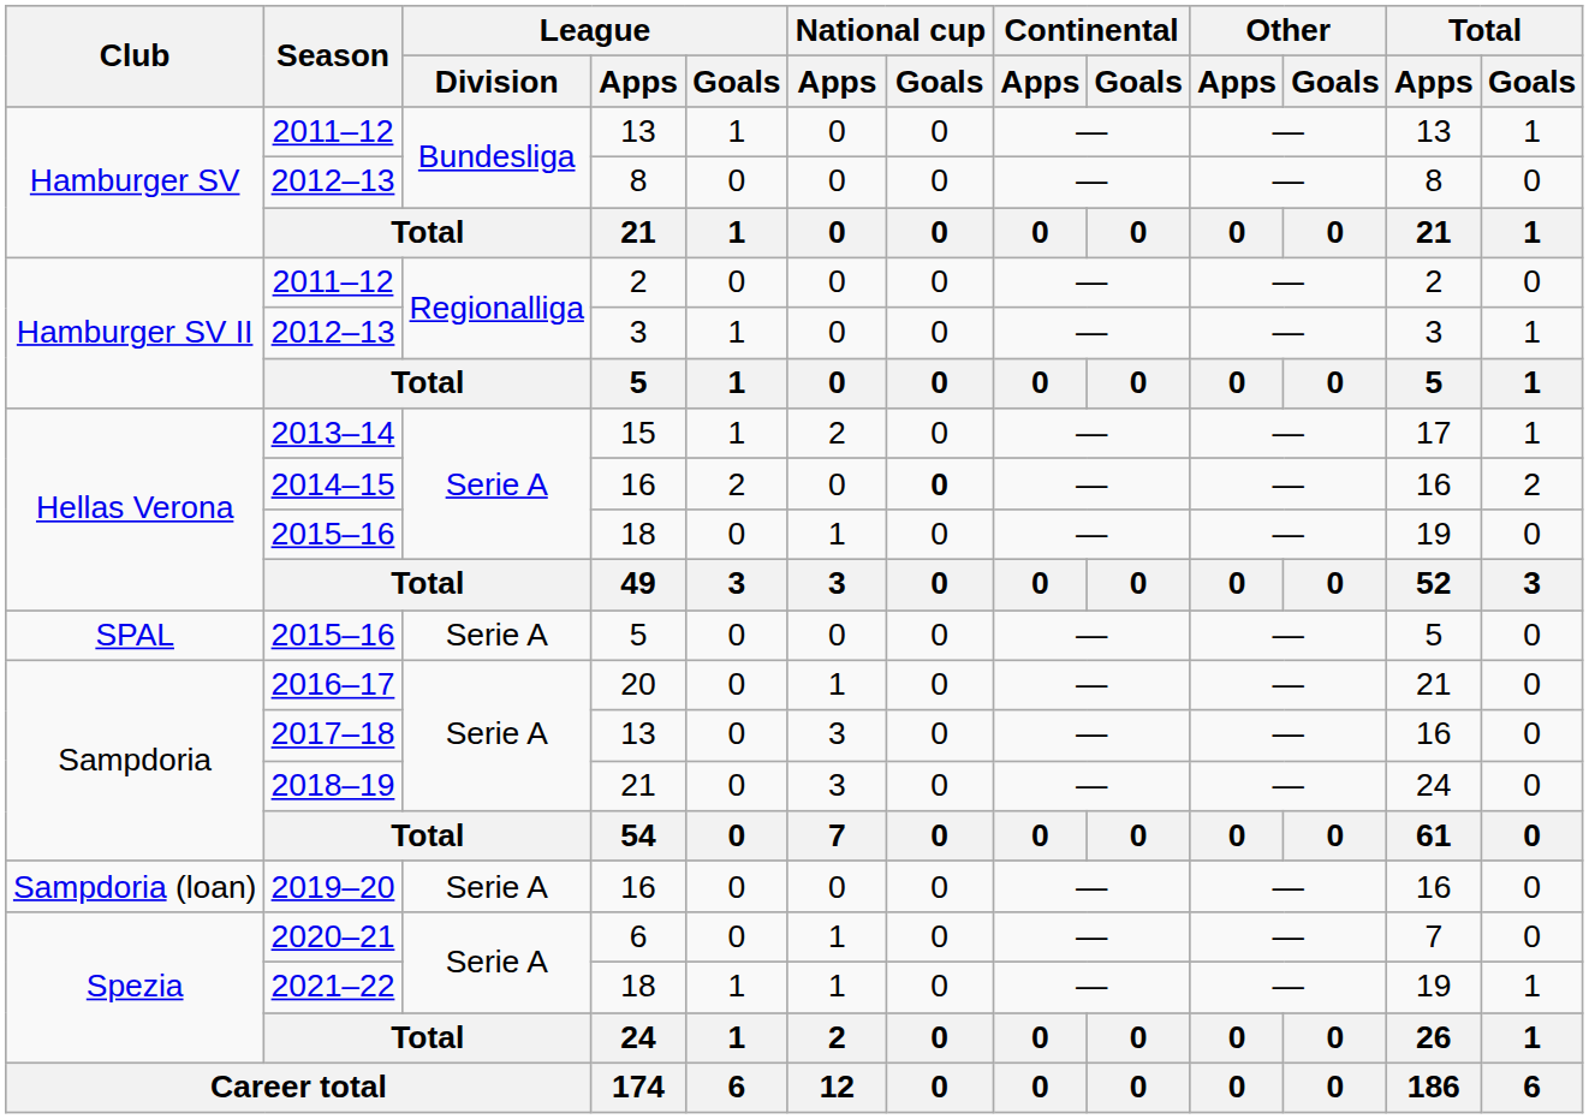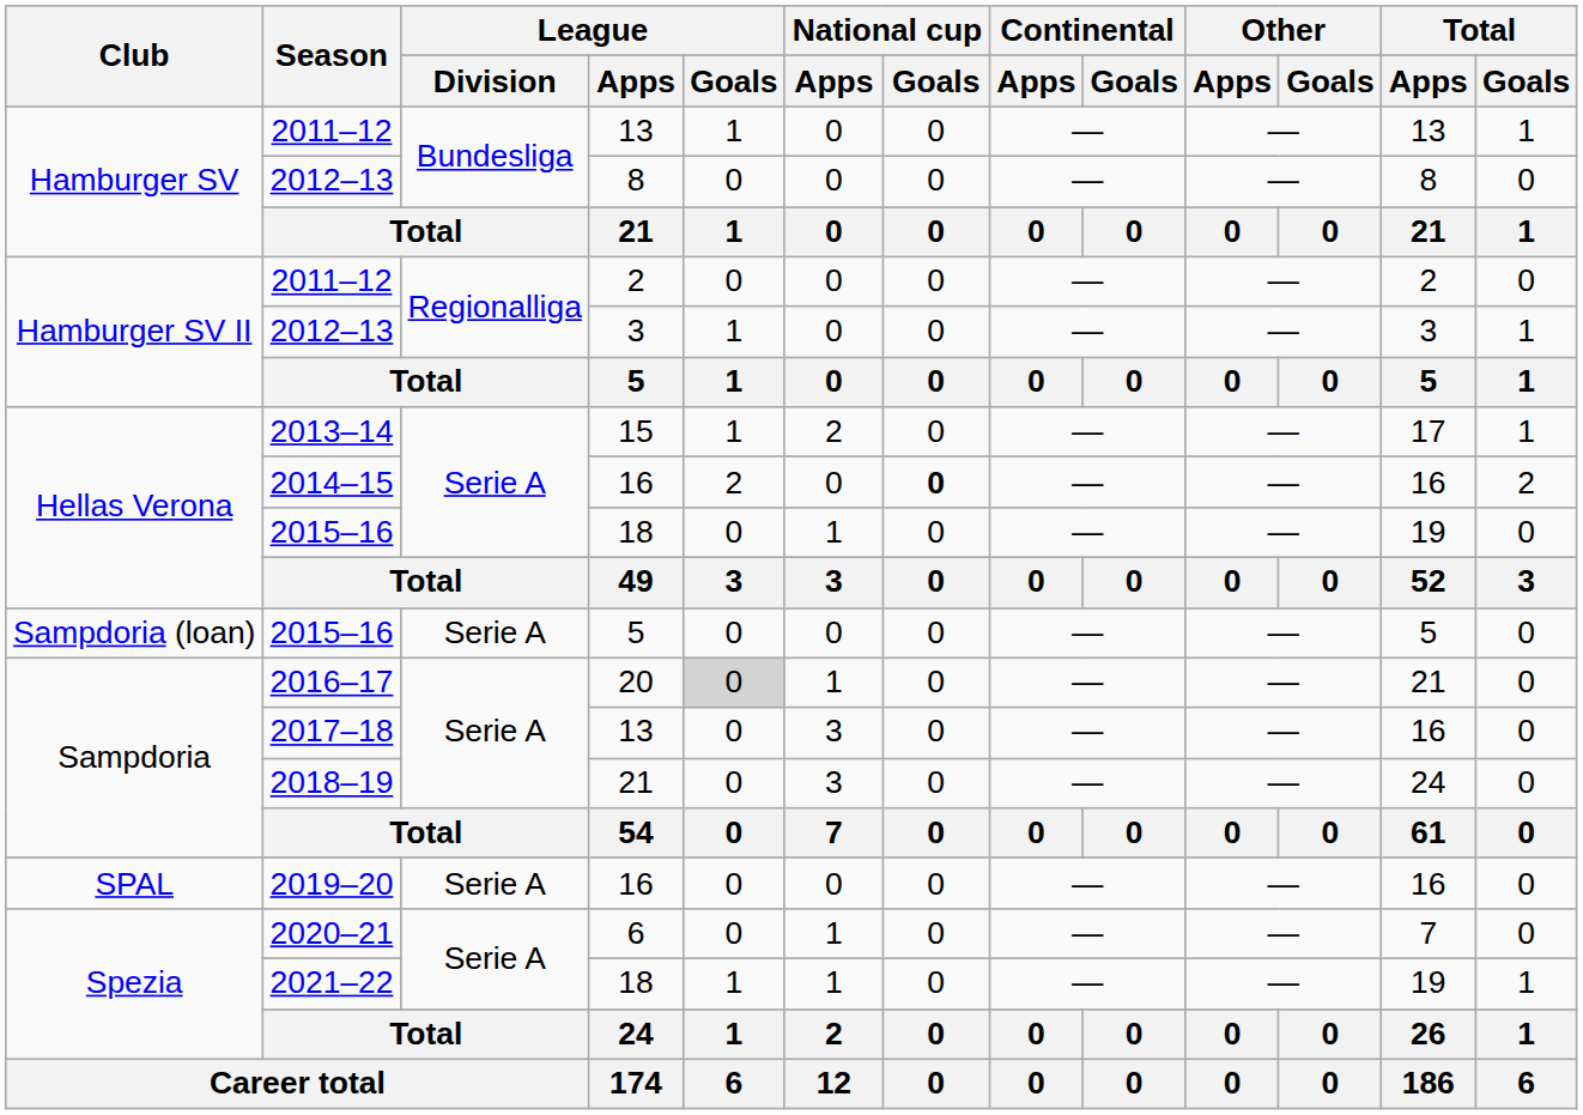 <table class="wikitable" style="text-align:center">
 <tr>
 <th rowspan="2">Club</th>
 <th rowspan="2">Season</th>
 <th colspan="3">League</th>
 <th colspan="2">National cup</th>
 <th colspan="2">Continental</th>
 <th colspan="2">Other</th>
 <th colspan="2">Total</th>
 </tr>
 <tr>
 <th>Division</th>
 <th>Apps</th>
 <th>Goals</th>
 <th>Apps</th>
 <th>Goals</th>
 <th>Apps</th>
 <th>Goals</th>
 <th>Apps</th>
 <th>Goals</th>
 <th>Apps</th>
 <th>Goals</th>
 </tr>
 <tr>
 <td rowspan="3"><a href='#'>Hamburger SV</a></td>
 <td><a href='#'>2011–12</a></td>
 <td rowspan="2"><a href='#'>Bundesliga</a></td>
 <td>13</td>
 <td>1</td>
 <td>0</td>
 <td>0</td>
 <td colspan="2">—</td>
 <td colspan="2">—</td>
 <td>13</td>
 <td>1</td>
 </tr>
 <tr>
 <td><a href='#'>2012–13</a></td>
 <td>8</td>
 <td>0</td>
 <td>0</td>
 <td>0</td>
 <td colspan="2">—</td>
 <td colspan="2">—</td>
 <td>8</td>
 <td>0</td>
 </tr>
 <tr>
 <th colspan="2">Total</th>
 <th>21</th>
 <th>1</th>
 <th>0</th>
 <th>0</th>
 <th>0</th>
 <th>0</th>
 <th>0</th>
 <th>0</th>
 <th>21</th>
 <th>1</th>
 </tr>
 <tr>
 <td rowspan="3"><a href='#'>Hamburger SV II</a></td>
 <td><a href='#'>2011–12</a></td>
 <td rowspan="2"><a href='#'>Regionalliga</a></td>
 <td>2</td>
 <td>0</td>
 <td>0</td>
 <td>0</td>
 <td colspan="2">—</td>
 <td colspan="2">—</td>
 <td>2</td>
 <td>0</td>
 </tr>
 <tr>
 <td><a href='#'>2012–13</a></td>
 <td>3</td>
 <td>1</td>
 <td>0</td>
 <td>0</td>
 <td colspan="2">—</td>
 <td colspan="2">—</td>
 <td>3</td>
 <td>1</td>
 </tr>
 <tr>
 <th colspan="2">Total</th>
 <th>5</th>
 <th>1</th>
 <th>0</th>
 <th>0</th>
 <th>0</th>
 <th>0</th>
 <th>0</th>
 <th>0</th>
 <th>5</th>
 <th>1</th>
 </tr>
 <tr>
 <td rowspan="4"><a href='#'>Hellas Verona</a></td>
 <td><a href='#'>2013–14</a></td>
 <td rowspan="3"><a href='#'>Serie A</a></td>
 <td>15</td>
 <td>1</td>
 <td>2</td>
 <td>0</td>
 <td colspan="2">—</td>
 <td colspan="2">—</td>
 <td>17</td>
 <td>1</td>
 </tr>
 <tr>
 <td><a href='#'>2014–15</a></td>
 <td>16</td>
 <td>2</td>
 <td>0</td>
 <td><strong>0</strong></td>
 <td colspan="2">—</td>
 <td colspan="2">—</td>
 <td>16</td>
 <td>2</td>
 </tr>
 <tr>
 <td><a href='#'>2015–16</a></td>
 <td>18</td>
 <td>0</td>
 <td>1</td>
 <td>0</td>
 <td colspan="2">—</td>
 <td colspan="2">—</td>
 <td>19</td>
 <td>0</td>
 </tr>
 <tr>
 <th colspan="2">Total</th>
 <th>49</th>
 <th>3</th>
 <th>3</th>
 <th>0</th>
 <th>0</th>
 <th>0</th>
 <th>0</th>
 <th>0</th>
 <th>52</th>
 <th>3</th>
 </tr>
 <tr>
-<td><a href='#'>SPAL</a></td>
+<td><a href='#'>Sampdoria</a> (loan)</td>
 <td><a href='#'>2015–16</a></td>
 <td>Serie A</td>
 <td>5</td>
 <td>0</td>
 <td>0</td>
 <td>0</td>
 <td colspan="2">—</td>
 <td colspan="2">—</td>
 <td>5</td>
 <td>0</td>
 </tr>
 <tr>
 <td rowspan="4">Sampdoria</td>
 <td><a href='#'>2016–17</a></td>
 <td rowspan="3">Serie A</td>
 <td>20</td>
-<td>0</td>
+<td style="background: lightgrey;">0</td>
 <td>1</td>
 <td>0</td>
 <td colspan="2">—</td>
 <td colspan="2">—</td>
 <td>21</td>
 <td>0</td>
 </tr>
 <tr>
 <td><a href='#'>2017–18</a></td>
 <td>13</td>
 <td>0</td>
 <td>3</td>
 <td>0</td>
 <td colspan="2">—</td>
 <td colspan="2">—</td>
 <td>16</td>
 <td>0</td>
 </tr>
 <tr>
 <td><a href='#'>2018–19</a></td>
 <td>21</td>
 <td>0</td>
 <td>3</td>
 <td>0</td>
 <td colspan="2">—</td>
 <td colspan="2">—</td>
 <td>24</td>
 <td>0</td>
 </tr>
 <tr>
 <th colspan="2">Total</th>
 <th>54</th>
 <th>0</th>
 <th>7</th>
 <th>0</th>
 <th>0</th>
 <th>0</th>
 <th>0</th>
 <th>0</th>
 <th>61</th>
 <th>0</th>
 </tr>
 <tr>
-<td><a href='#'>Sampdoria</a> (loan)</td>
+<td><a href='#'>SPAL</a></td>
 <td><a href='#'>2019–20</a></td>
 <td>Serie A</td>
 <td>16</td>
 <td>0</td>
 <td>0</td>
 <td>0</td>
 <td colspan="2">—</td>
 <td colspan="2">—</td>
 <td>16</td>
 <td>0</td>
 </tr>
 <tr>
 <td rowspan="3"><a href='#'>Spezia</a></td>
 <td><a href='#'>2020–21</a></td>
 <td rowspan="2">Serie A</td>
 <td>6</td>
 <td>0</td>
 <td>1</td>
 <td>0</td>
 <td colspan="2">—</td>
 <td colspan="2">—</td>
 <td>7</td>
 <td>0</td>
 </tr>
 <tr>
 <td><a href='#'>2021–22</a></td>
 <td>18</td>
 <td>1</td>
 <td>1</td>
 <td>0</td>
 <td colspan="2">—</td>
 <td colspan="2">—</td>
 <td>19</td>
 <td>1</td>
 </tr>
 <tr>
 <th colspan="2">Total</th>
 <th>24</th>
 <th>1</th>
 <th>2</th>
 <th>0</th>
 <th>0</th>
 <th>0</th>
 <th>0</th>
 <th>0</th>
 <th>26</th>
 <th>1</th>
 </tr>
 <tr>
 <th colspan="3">Career total</th>
 <th>174</th>
 <th>6</th>
 <th>12</th>
 <th>0</th>
 <th>0</th>
 <th>0</th>
 <th>0</th>
 <th>0</th>
 <th>186</th>
 <th>6</th>
 </tr>
 </table>
